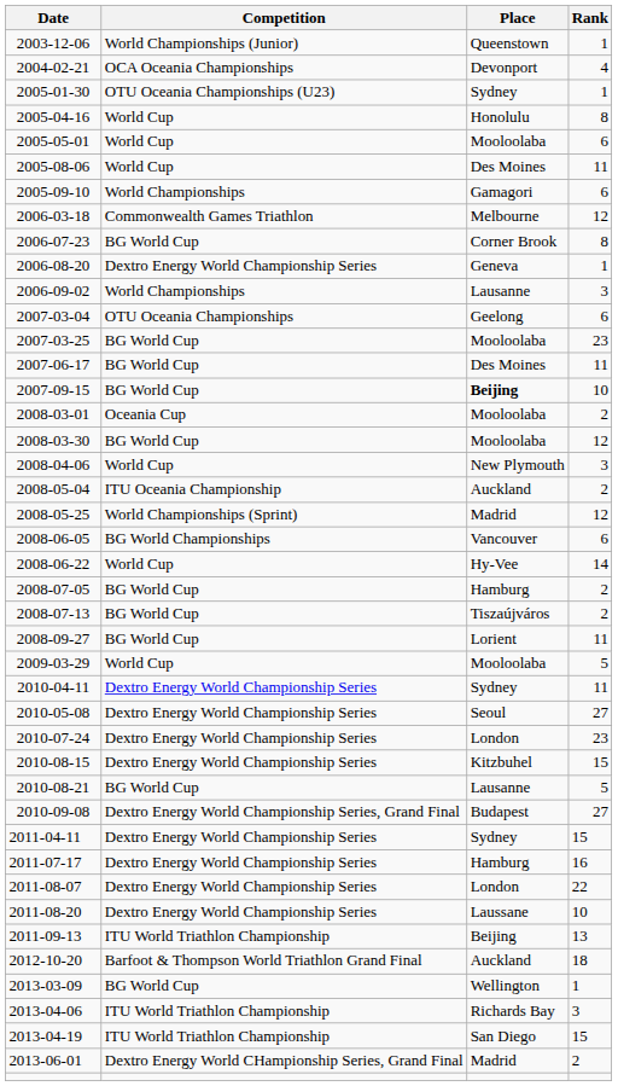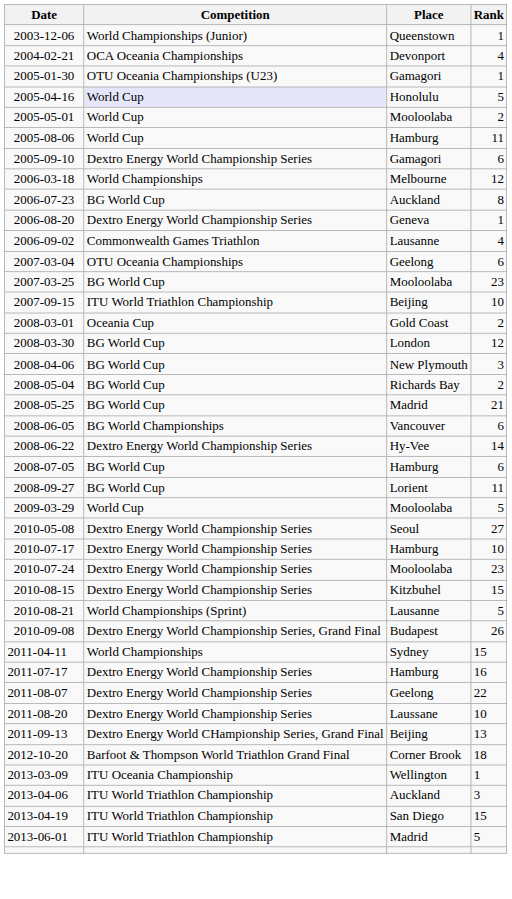 <table class="wikitable sortable">
 <tr>
 <th>Date</th>
 <th>Competition</th>
 <th>Place</th>
 <th>Rank</th>
 </tr>
 <tr>
 <td style="text-align:right">  2003-12-06  </td>
 <td>World Championships (Junior)</td>
 <td>Queenstown</td>
 <td style="text-align:right">1</td>
 </tr>
 <tr>
 <td style="text-align:right">  2004-02-21  </td>
 <td>OCA Oceania Championships</td>
 <td>Devonport</td>
 <td style="text-align:right">4</td>
 </tr>
 <tr>
 <td style="text-align:right">  2005-01-30  </td>
 <td>OTU Oceania Championships (U23)</td>
-<td>Sydney</td>
+<td>Gamagori</td>
 <td style="text-align:right">1</td>
 </tr>
 <tr>
 <td style="text-align:right">  2005-04-16  </td>
-<td>World Cup</td>
+<td style="background: lavender;">World Cup</td>
 <td>Honolulu</td>
-<td style="text-align:right">8</td>
+<td style="text-align:right">5</td>
 </tr>
 <tr>
 <td style="text-align:right">  2005-05-01  </td>
 <td>World Cup</td>
 <td>Mooloolaba</td>
-<td style="text-align:right">6</td>
+<td style="text-align:right">2</td>
 </tr>
 <tr>
 <td style="text-align:right">  2005-08-06  </td>
 <td>World Cup</td>
-<td>Des Moines</td>
+<td>Hamburg</td>
 <td style="text-align:right">11</td>
 </tr>
 <tr>
 <td style="text-align:right">  2005-09-10  </td>
-<td>World Championships</td>
+<td>Dextro Energy World Championship Series</td>
 <td>Gamagori</td>
 <td style="text-align:right">6</td>
 </tr>
 <tr>
 <td style="text-align:right">  2006-03-18  </td>
-<td>Commonwealth Games Triathlon</td>
+<td>World Championships</td>
 <td>Melbourne</td>
 <td style="text-align:right">12</td>
 </tr>
 <tr>
 <td style="text-align:right">  2006-07-23  </td>
 <td>BG World Cup</td>
-<td>Corner Brook</td>
+<td>Auckland</td>
 <td style="text-align:right">8</td>
 </tr>
 <tr>
 <td style="text-align:right">  2006-08-20  </td>
 <td>Dextro Energy World Championship Series</td>
 <td>Geneva</td>
 <td style="text-align:right">1</td>
 </tr>
 <tr>
 <td style="text-align:right">  2006-09-02  </td>
-<td>World Championships</td>
+<td>Commonwealth Games Triathlon</td>
 <td>Lausanne</td>
-<td style="text-align:right">3</td>
+<td style="text-align:right">4</td>
 </tr>
 <tr>
 <td style="text-align:right">  2007-03-04  </td>
 <td>OTU Oceania Championships</td>
 <td>Geelong</td>
 <td style="text-align:right">6</td>
 </tr>
 <tr>
 <td style="text-align:right">  2007-03-25  </td>
 <td>BG World Cup</td>
 <td>Mooloolaba</td>
 <td style="text-align:right">23</td>
 </tr>
 <tr>
-<td style="text-align:right">  2007-06-17  </td>
-<td>BG World Cup</td>
-<td>Des Moines</td>
-<td style="text-align:right">11</td>
-</tr>
-<tr>
 <td style="text-align:right">  2007-09-15  </td>
-<td>BG World Cup</td>
-<td><strong>Beijing</strong></td>
+<td>ITU World Triathlon Championship</td>
+<td>Beijing</td>
 <td style="text-align:right">10</td>
 </tr>
 <tr>
 <td style="text-align:right">  2008-03-01  </td>
 <td>Oceania Cup</td>
-<td>Mooloolaba</td>
+<td>Gold Coast</td>
 <td style="text-align:right">2</td>
 </tr>
 <tr>
 <td style="text-align:right">  2008-03-30  </td>
 <td>BG World Cup</td>
-<td>Mooloolaba</td>
+<td>London</td>
 <td style="text-align:right">12</td>
 </tr>
 <tr>
 <td style="text-align:right">  2008-04-06  </td>
-<td>World Cup</td>
+<td>BG World Cup</td>
 <td>New Plymouth</td>
 <td style="text-align:right">3</td>
 </tr>
 <tr>
 <td style="text-align:right">  2008-05-04  </td>
-<td>ITU Oceania Championship</td>
-<td>Auckland</td>
+<td>BG World Cup</td>
+<td>Richards Bay</td>
 <td style="text-align:right">2</td>
 </tr>
 <tr>
 <td style="text-align:right">  2008-05-25  </td>
-<td>World Championships (Sprint)</td>
+<td>BG World Cup</td>
 <td>Madrid</td>
-<td style="text-align:right">12</td>
+<td style="text-align:right">21</td>
 </tr>
 <tr>
 <td style="text-align:right">  2008-06-05  </td>
 <td>BG World Championships</td>
 <td>Vancouver</td>
 <td style="text-align:right">6</td>
 </tr>
 <tr>
 <td style="text-align:right">  2008-06-22  </td>
-<td>World Cup</td>
+<td>Dextro Energy World Championship Series</td>
 <td>Hy-Vee</td>
 <td style="text-align:right">14</td>
 </tr>
 <tr>
 <td style="text-align:right">  2008-07-05  </td>
 <td>BG World Cup</td>
 <td>Hamburg</td>
-<td style="text-align:right">2</td>
-</tr>
-<tr>
-<td style="text-align:right">  2008-07-13  </td>
-<td>BG World Cup</td>
-<td>Tiszaújváros</td>
-<td style="text-align:right">2</td>
+<td style="text-align:right">6</td>
 </tr>
 <tr>
 <td style="text-align:right">  2008-09-27  </td>
 <td>BG World Cup</td>
 <td>Lorient</td>
 <td style="text-align:right">11</td>
 </tr>
 <tr>
 <td style="text-align:right">  2009-03-29  </td>
 <td>World Cup</td>
 <td>Mooloolaba</td>
 <td style="text-align:right">5</td>
 </tr>
 <tr>
-<td style="text-align:right">  2010-04-11  </td>
-<td><a href='#'>Dextro Energy World Championship Series</a></td>
-<td>Sydney</td>
-<td style="text-align:right">11</td>
-</tr>
-<tr>
 <td style="text-align:right">  2010-05-08  </td>
 <td>Dextro Energy World Championship Series</td>
 <td>Seoul</td>
 <td style="text-align:right">27</td>
 </tr>
 <tr>
+<td style="text-align:right">  2010-07-17  </td>
+<td>Dextro Energy World Championship Series</td>
+<td>Hamburg</td>
+<td style="text-align:right">10</td>
+</tr>
+<tr>
 <td style="text-align:right">  2010-07-24  </td>
 <td>Dextro Energy World Championship Series</td>
-<td>London</td>
+<td>Mooloolaba</td>
 <td style="text-align:right">23</td>
 </tr>
 <tr>
 <td style="text-align:right">  2010-08-15  </td>
 <td>Dextro Energy World Championship Series</td>
 <td>Kitzbuhel</td>
 <td style="text-align:right">15</td>
 </tr>
 <tr>
 <td style="text-align:right">  2010-08-21  </td>
-<td>BG World Cup</td>
+<td>World Championships (Sprint)</td>
 <td>Lausanne</td>
 <td style="text-align:right">5</td>
 </tr>
 <tr>
 <td style="text-align:right">  2010-09-08  </td>
 <td>Dextro Energy World Championship Series, Grand Final</td>
 <td>Budapest</td>
-<td style="text-align:right">27</td>
+<td style="text-align:right">26</td>
 </tr>
 <tr>
 <td>2011-04-11</td>
-<td>Dextro Energy World Championship Series</td>
+<td>World Championships</td>
 <td>Sydney</td>
 <td>15</td>
 </tr>
 <tr>
 <td>2011-07-17</td>
 <td>Dextro Energy World Championship Series</td>
 <td>Hamburg</td>
 <td>16</td>
 </tr>
 <tr>
 <td>2011-08-07</td>
 <td>Dextro Energy World Championship Series</td>
-<td>London</td>
+<td>Geelong</td>
 <td>22</td>
 </tr>
 <tr>
 <td>2011-08-20</td>
 <td>Dextro Energy World Championship Series</td>
 <td>Laussane</td>
 <td>10</td>
 </tr>
 <tr>
 <td>2011-09-13</td>
-<td>ITU World Triathlon Championship</td>
+<td>Dextro Energy World CHampionship Series, Grand Final</td>
 <td>Beijing</td>
 <td>13</td>
 </tr>
 <tr>
 <td>2012-10-20</td>
 <td>Barfoot & Thompson World Triathlon Grand Final</td>
-<td>Auckland</td>
+<td>Corner Brook</td>
 <td>18</td>
 </tr>
 <tr>
 <td>2013-03-09</td>
-<td>BG World Cup</td>
+<td>ITU Oceania Championship</td>
 <td>Wellington</td>
 <td>1</td>
 </tr>
 <tr>
 <td>2013-04-06</td>
 <td>ITU World Triathlon Championship</td>
-<td>Richards Bay</td>
+<td>Auckland</td>
 <td>3</td>
 </tr>
 <tr>
 <td>2013-04-19</td>
 <td>ITU World Triathlon Championship</td>
 <td>San Diego</td>
 <td>15</td>
 </tr>
 <tr>
 <td>2013-06-01</td>
-<td>Dextro Energy World CHampionship Series, Grand Final</td>
+<td>ITU World Triathlon Championship</td>
 <td>Madrid</td>
-<td>2</td>
+<td>5</td>
 </tr>
 <tr>
 <td></td>
 <td></td>
 <td></td>
 <td></td>
 </tr>
 </table>
